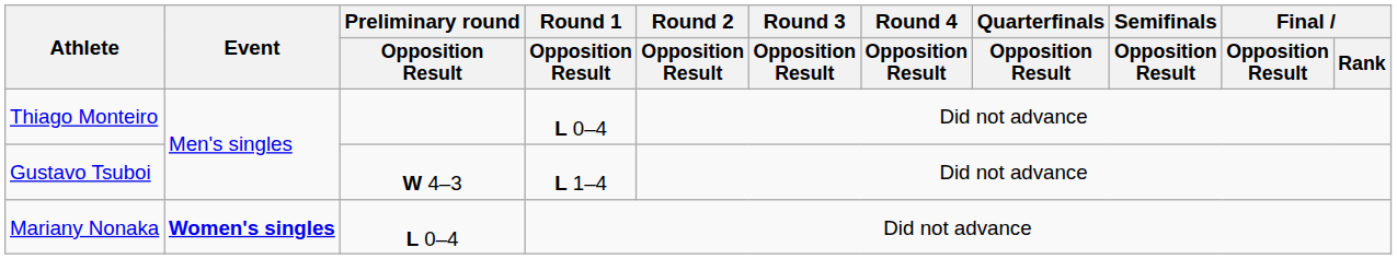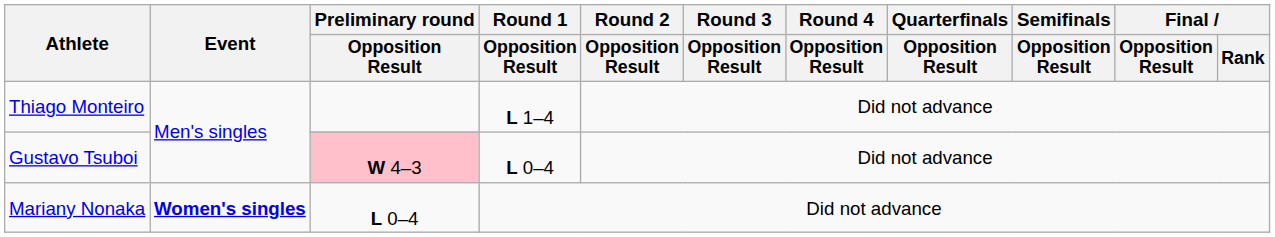 <table class="wikitable" style="font-size:90%">
 <tr>
 <th rowspan="2">Athlete</th>
 <th rowspan="2">Event</th>
 <th>Preliminary round</th>
 <th>Round 1</th>
 <th>Round 2</th>
 <th>Round 3</th>
 <th>Round 4</th>
 <th>Quarterfinals</th>
 <th>Semifinals</th>
 <th colspan=2>Final / </th>
 </tr>
 <tr style="font-size:95%">
 <th>Opposition<br>Result</th>
 <th>Opposition<br>Result</th>
 <th>Opposition<br>Result</th>
 <th>Opposition<br>Result</th>
 <th>Opposition<br>Result</th>
 <th>Opposition<br>Result</th>
 <th>Opposition<br>Result</th>
 <th>Opposition<br>Result</th>
 <th>Rank</th>
 </tr>
 <tr align=center>
 <td align=left><a href='#'>Thiago Monteiro</a></td>
 <td align=left rowspan=2><a href='#'>Men's singles</a></td>
 <td></td>
-<td><br><strong>L</strong> 0–4</td>
+<td><br><strong>L</strong> 1–4</td>
 <td colspan=7>Did not advance</td>
 </tr>
 <tr align=center>
 <td align=left><a href='#'>Gustavo Tsuboi</a></td>
-<td><br><strong>W</strong> 4–3</td>
-<td><br><strong>L</strong> 1–4</td>
+<td style="background: pink;"><br><strong>W</strong> 4–3</td>
+<td><br><strong>L</strong> 0–4</td>
 <td colspan=7>Did not advance</td>
 </tr>
 <tr align=center>
 <td align=left><a href='#'>Mariany Nonaka</a></td>
 <td align=left><strong><a href='#'>Women's singles</a></strong></td>
 <td><br><strong>L</strong> 0–4</td>
 <td colspan=8>Did not advance</td>
 </tr>
 </table>
